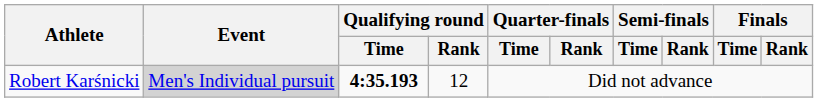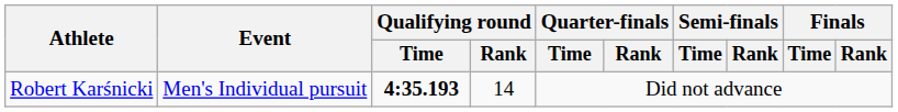 <table class=wikitable style="font-size:90%">
 <tr>
 <th rowspan="2">Athlete</th>
 <th rowspan="2">Event</th>
 <th colspan=2>Qualifying round</th>
 <th colspan=2>Quarter-finals</th>
 <th colspan=2>Semi-finals</th>
 <th colspan=2>Finals</th>
 </tr>
 <tr style="font-size:95%">
 <th>Time</th>
 <th>Rank</th>
 <th>Time</th>
 <th>Rank</th>
 <th>Time</th>
 <th>Rank</th>
 <th>Time</th>
 <th>Rank</th>
 </tr>
 <tr align=center>
 <td align=left><a href='#'>Robert Karśnicki</a></td>
-<td align=left style="background: lightgrey;"><a href='#'>Men's Individual pursuit</a></td>
+<td align=left><a href='#'>Men's Individual pursuit</a></td>
 <td><strong>4:35.193</strong></td>
-<td>12</td>
+<td>14</td>
 <td colspan=6>Did not advance</td>
 </tr>
 </table>
